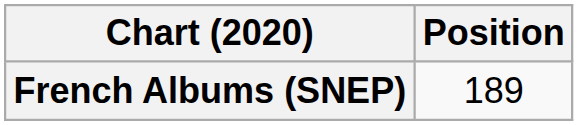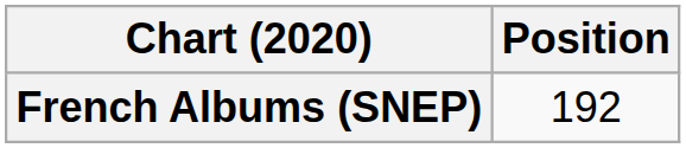 <table class="wikitable plainrowheaders" style="text-align:center">
 <tr>
 <th scope="col">Chart (2020)</th>
 <th scope="col">Position</th>
 </tr>
 <tr>
 <th scope="row">French Albums (SNEP)</th>
-<td>189</td>
+<td>192</td>
 </tr>
 </table>
